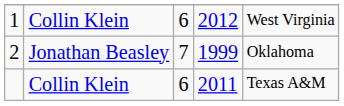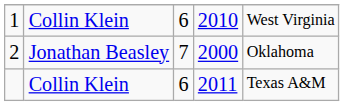 <table class="wikitable">
 <tr>
 </tr>
 <tr>
 <td>1</td>
 <td><a href='#'>Collin Klein</a></td>
 <td><abbr>6</abbr></td>
-<td><a href='#'>2012</a></td>
+<td><a href='#'>2010</a></td>
 <td style="font-size:80%;">West Virginia</td>
 </tr>
 <tr>
 <td>2</td>
 <td><a href='#'>Jonathan Beasley</a></td>
 <td><abbr>7</abbr></td>
-<td><a href='#'>1999</a></td>
+<td><a href='#'>2000</a></td>
 <td style="font-size:80%;">Oklahoma</td>
 </tr>
 <tr>
 <td></td>
 <td><a href='#'>Collin Klein</a></td>
 <td><abbr>6</abbr></td>
 <td><a href='#'>2011</a></td>
 <td style="font-size:80%;">Texas A&M</td>
 </tr>
 </table>
